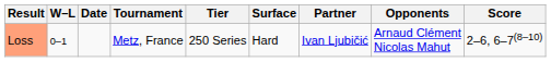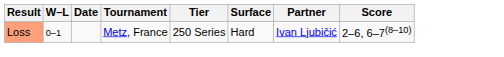 <table class="sortable wikitable">
 <tr>
 <th>Result</th>
 <th class="unsortable">W–L</th>
 <th>Date</th>
 <th>Tournament</th>
 <th>Tier</th>
 <th>Surface</th>
 <th>Partner</th>
-<th>Opponents</th>
 <th class="unsortable">Score</th>
 </tr>
 <tr>
 <td bgcolor=FFA07A>Loss</td>
 <td><small>0–1</small></td>
 <td><a href='#'></a></td>
 <td><a href='#'>Metz</a>, France</td>
 <td>250 Series</td>
 <td>Hard</td>
 <td> <a href='#'>Ivan Ljubičić</a></td>
-<td> <a href='#'>Arnaud Clément</a><br> <a href='#'>Nicolas Mahut</a></td>
 <td>2–6, 6–7<sup>(8–10)</sup></td>
 </tr>
 </table>
